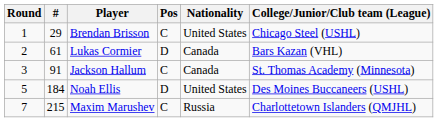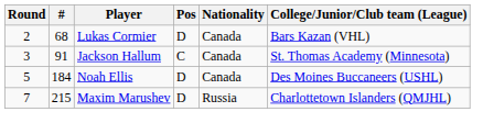 <table class="wikitable">
 <tr>
 <th>Round</th>
 <th>#</th>
 <th>Player</th>
 <th>Pos</th>
 <th>Nationality</th>
 <th>College/Junior/Club team (League)</th>
 </tr>
 <tr>
-<td style="text-align:center;">1</td>
-<td style="text-align:center;">29</td>
-<td><a href='#'>Brendan Brisson</a></td>
-<td>C</td>
-<td> United States</td>
-<td><a href='#'>Chicago Steel</a> (<a href='#'>USHL</a>)</td>
-</tr>
-<tr>
 <td style="text-align:center;">2</td>
-<td style="text-align:center;">61</td>
+<td style="text-align:center;">68</td>
 <td><a href='#'>Lukas Cormier</a></td>
 <td>D</td>
 <td> Canada</td>
 <td><a href='#'>Bars Kazan</a> (VHL)</td>
 </tr>
 <tr>
 <td style="text-align:center;">3</td>
 <td style="text-align:center;">91</td>
 <td><a href='#'>Jackson Hallum</a></td>
 <td>C</td>
 <td> Canada</td>
 <td><a href='#'>St. Thomas Academy</a> (<a href='#'>Minnesota</a>)</td>
 </tr>
 <tr>
 <td style="text-align:center;">5</td>
 <td style="text-align:center;">184</td>
 <td><a href='#'>Noah Ellis</a></td>
 <td>D</td>
-<td> United States</td>
+<td> Canada</td>
 <td><a href='#'>Des Moines Buccaneers</a> (<a href='#'>USHL</a>)</td>
 </tr>
 <tr>
 <td style="text-align:center;">7</td>
 <td style="text-align:center;">215</td>
 <td><a href='#'>Maxim Marushev</a></td>
-<td>C</td>
+<td>D</td>
 <td> Russia</td>
 <td><a href='#'>Charlottetown Islanders</a> (<a href='#'>QMJHL</a>)</td>
 </tr>
 </table>
